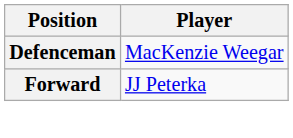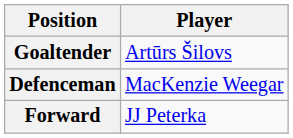 <table class="wikitable plainrowheaders">
 <tr>
 <th scope="col">Position</th>
 <th scope="col">Player</th>
+</tr>
+<tr>
+<th scope="row">Goaltender</th>
+<td> <a href='#'>Artūrs Šilovs</a></td>
 </tr>
 <tr>
 <th scope="row">Defenceman</th>
 <td> <a href='#'>MacKenzie Weegar</a></td>
 </tr>
 <tr>
 <th scope="row">Forward</th>
 <td> <a href='#'>JJ Peterka</a></td>
 </tr>
 </table>
